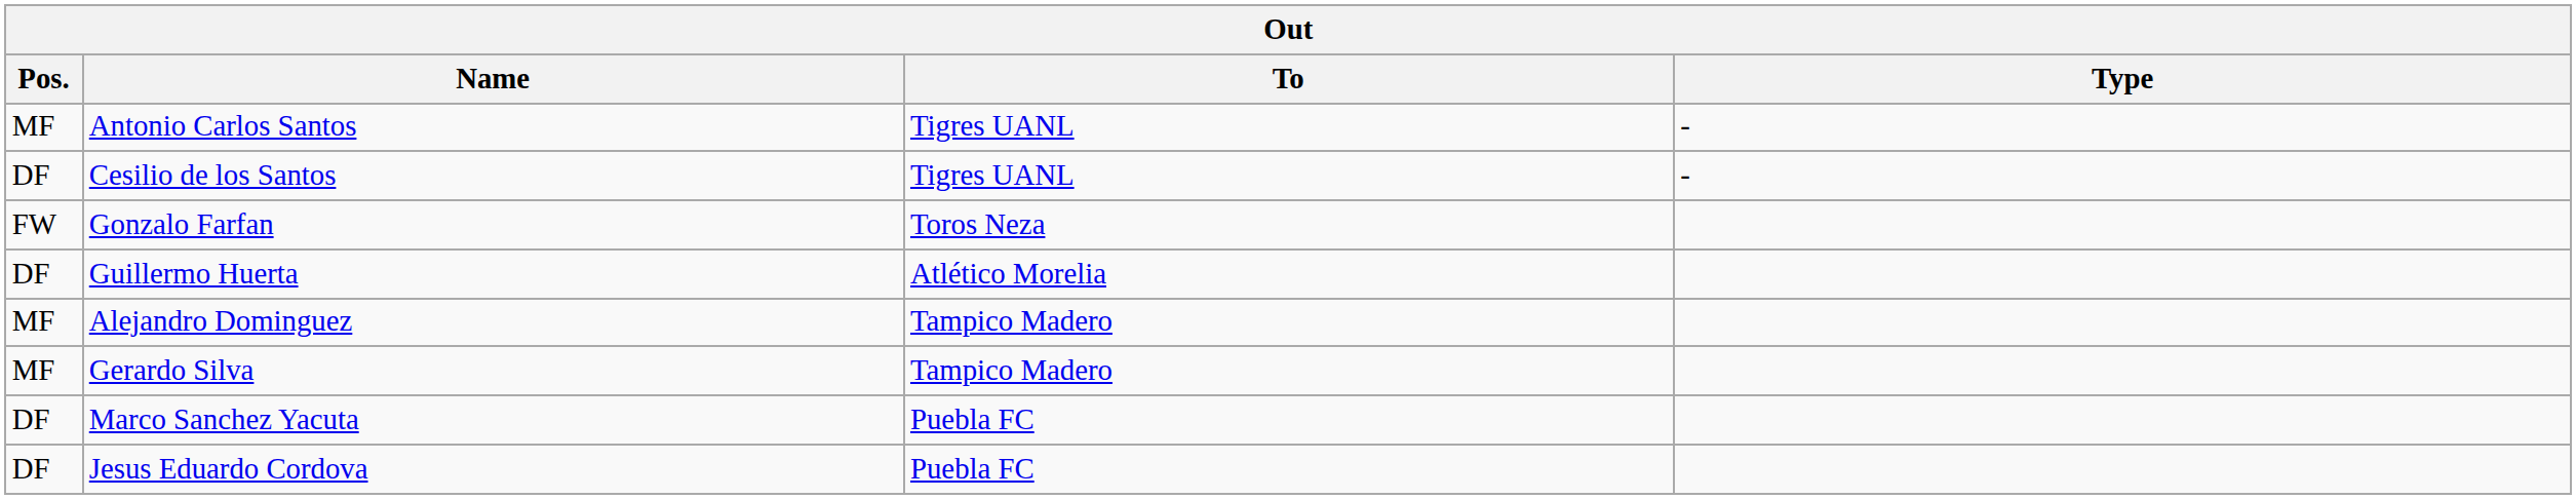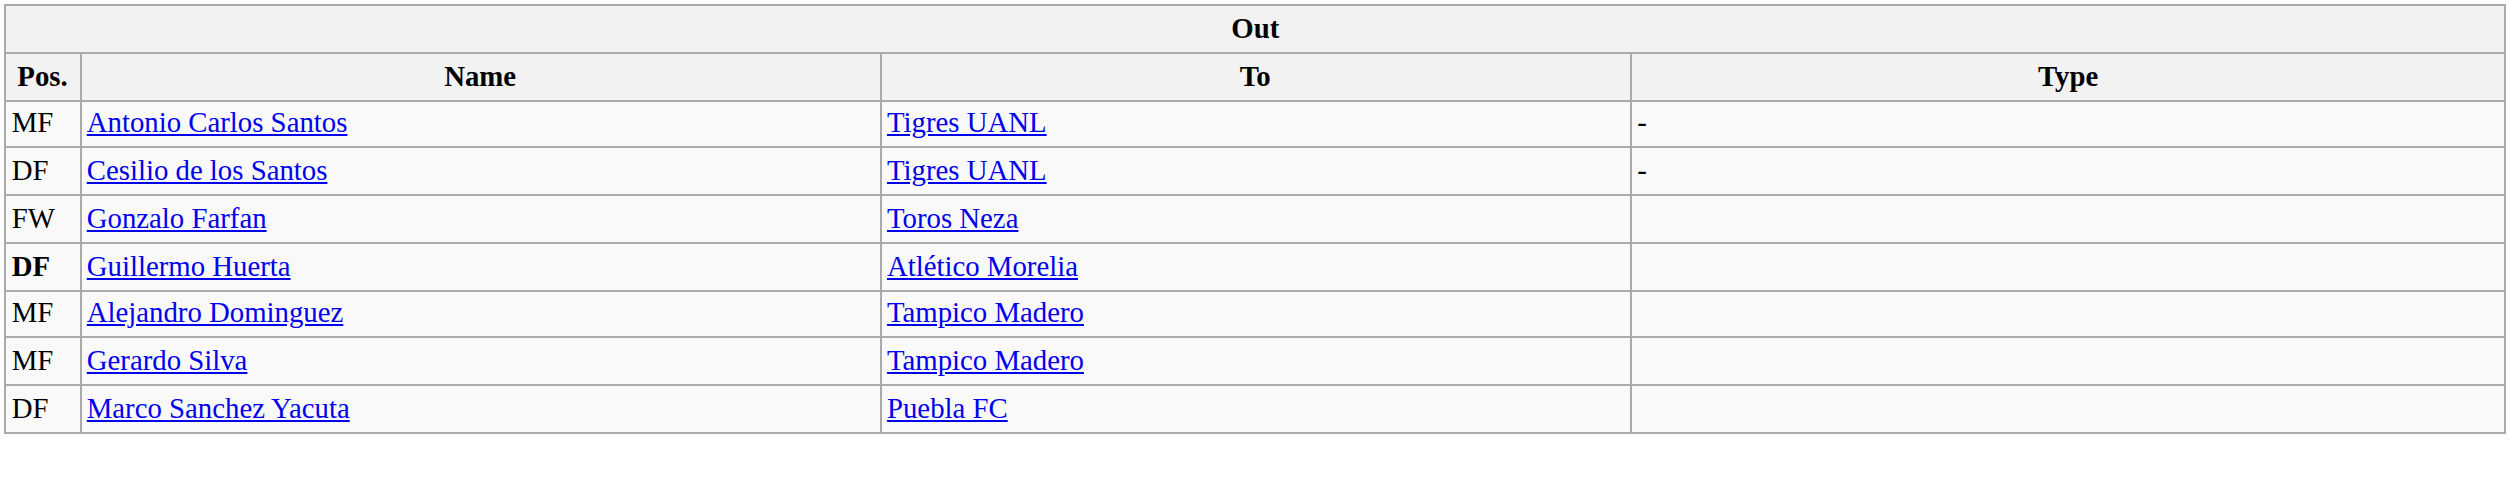 <table class="wikitable" style="font-size:90%;width:99%;">
 <tr>
 <th colspan="4">Out</th>
 </tr>
 <tr>
 <th width=3%>Pos.</th>
 <th width=32%>Name</th>
 <th width=30%>To</th>
 <th width=35%>Type</th>
 </tr>
 <tr>
 <td>MF</td>
 <td><a href='#'>Antonio Carlos Santos</a></td>
 <td><a href='#'>Tigres UANL</a></td>
 <td>-</td>
 </tr>
 <tr>
 <td>DF</td>
 <td><a href='#'>Cesilio de los Santos</a></td>
 <td><a href='#'>Tigres UANL</a></td>
 <td>-</td>
 </tr>
 <tr>
 <td>FW</td>
 <td><a href='#'>Gonzalo Farfan</a></td>
 <td><a href='#'>Toros Neza</a></td>
 <td></td>
 </tr>
 <tr>
-<td>DF</td>
+<td><strong>DF</strong></td>
 <td><a href='#'>Guillermo Huerta</a></td>
 <td><a href='#'>Atlético Morelia</a></td>
 <td></td>
 </tr>
 <tr>
 <td>MF</td>
 <td><a href='#'>Alejandro Dominguez</a></td>
 <td><a href='#'>Tampico Madero</a></td>
 <td></td>
 </tr>
 <tr>
 <td>MF</td>
 <td><a href='#'>Gerardo Silva</a></td>
 <td><a href='#'>Tampico Madero</a></td>
 <td></td>
 </tr>
 <tr>
 <td>DF</td>
 <td><a href='#'>Marco Sanchez Yacuta</a></td>
 <td><a href='#'>Puebla FC</a></td>
 <td></td>
 </tr>
 <tr>
-<td>DF</td>
-<td><a href='#'>Jesus Eduardo Cordova</a></td>
-<td><a href='#'>Puebla FC</a></td>
-<td></td>
-</tr>
-<tr>
 </tr>
 </table>
